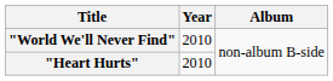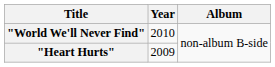 <table class="wikitable plainrowheaders" style="text-align:center;">
 <tr>
 <th scope="col">Title</th>
 <th scope="col">Year</th>
 <th scope="col">Album</th>
 </tr>
 <tr>
 <th scope="row">"World We'll Never Find"</th>
 <td>2010</td>
 <td rowspan="2">non-album B-side</td>
 </tr>
 <tr>
 <th scope="row">"Heart Hurts"</th>
-<td>2010</td>
+<td>2009</td>
 </tr>
 </table>
